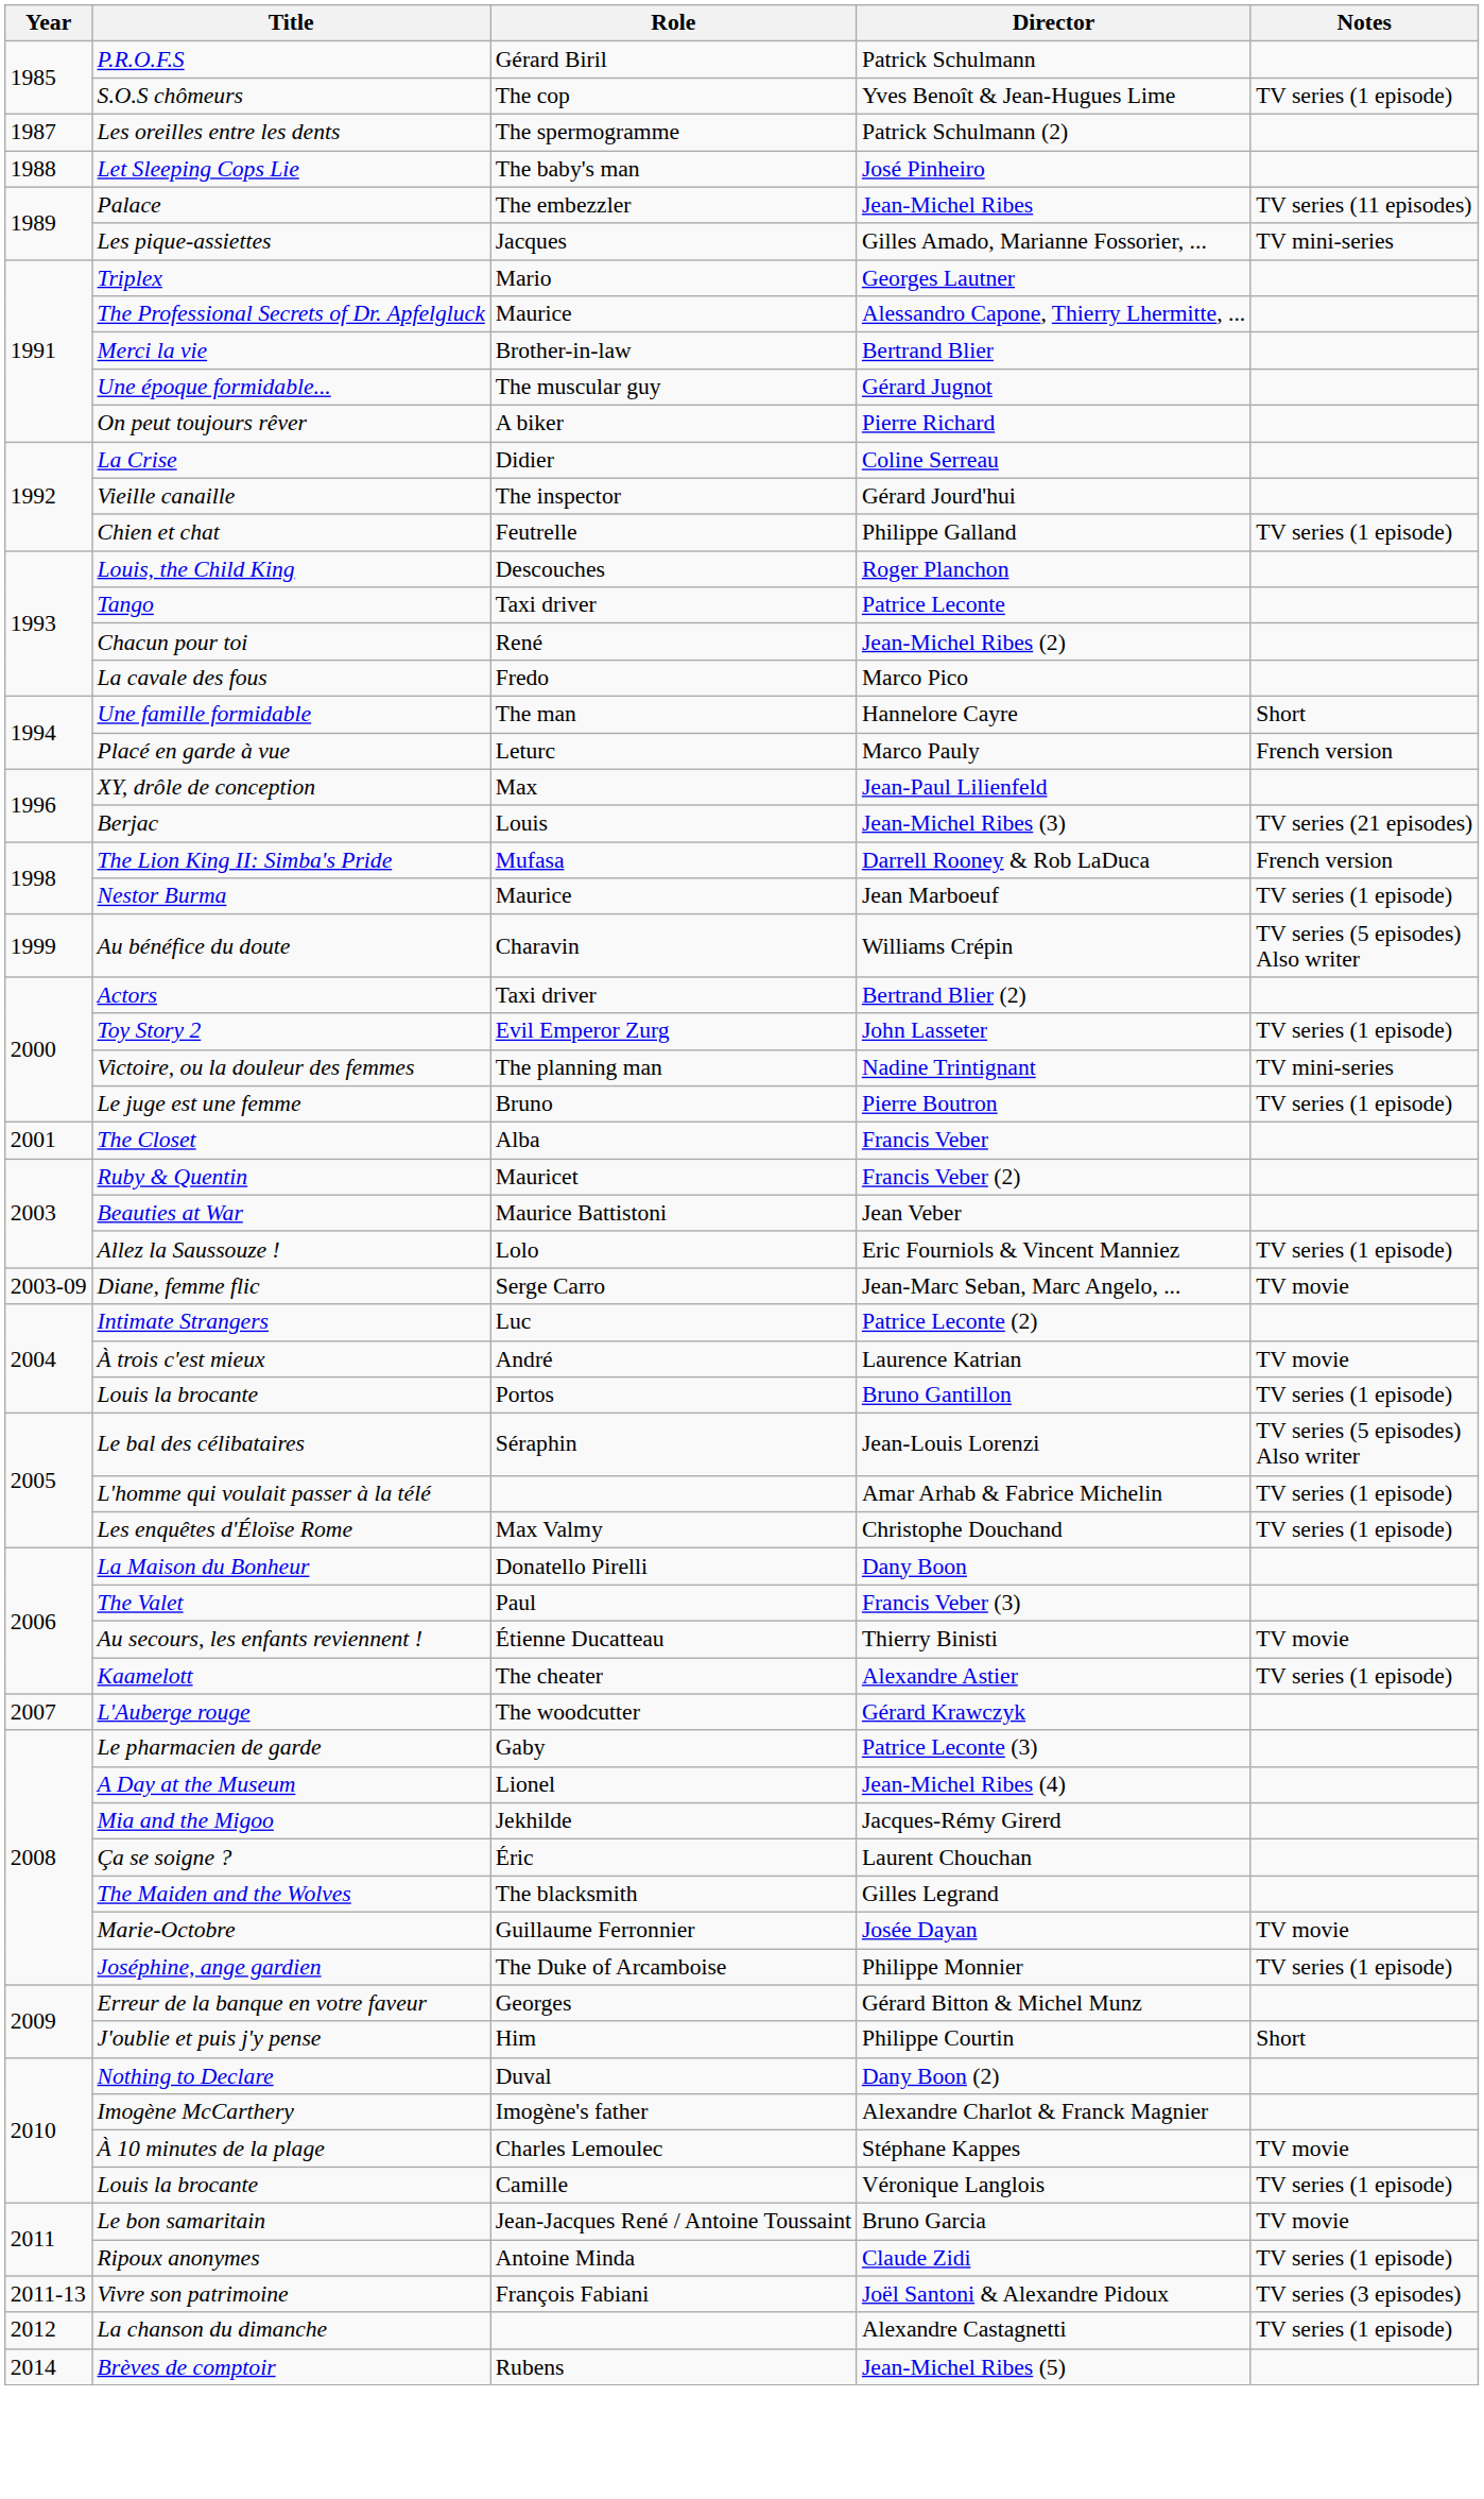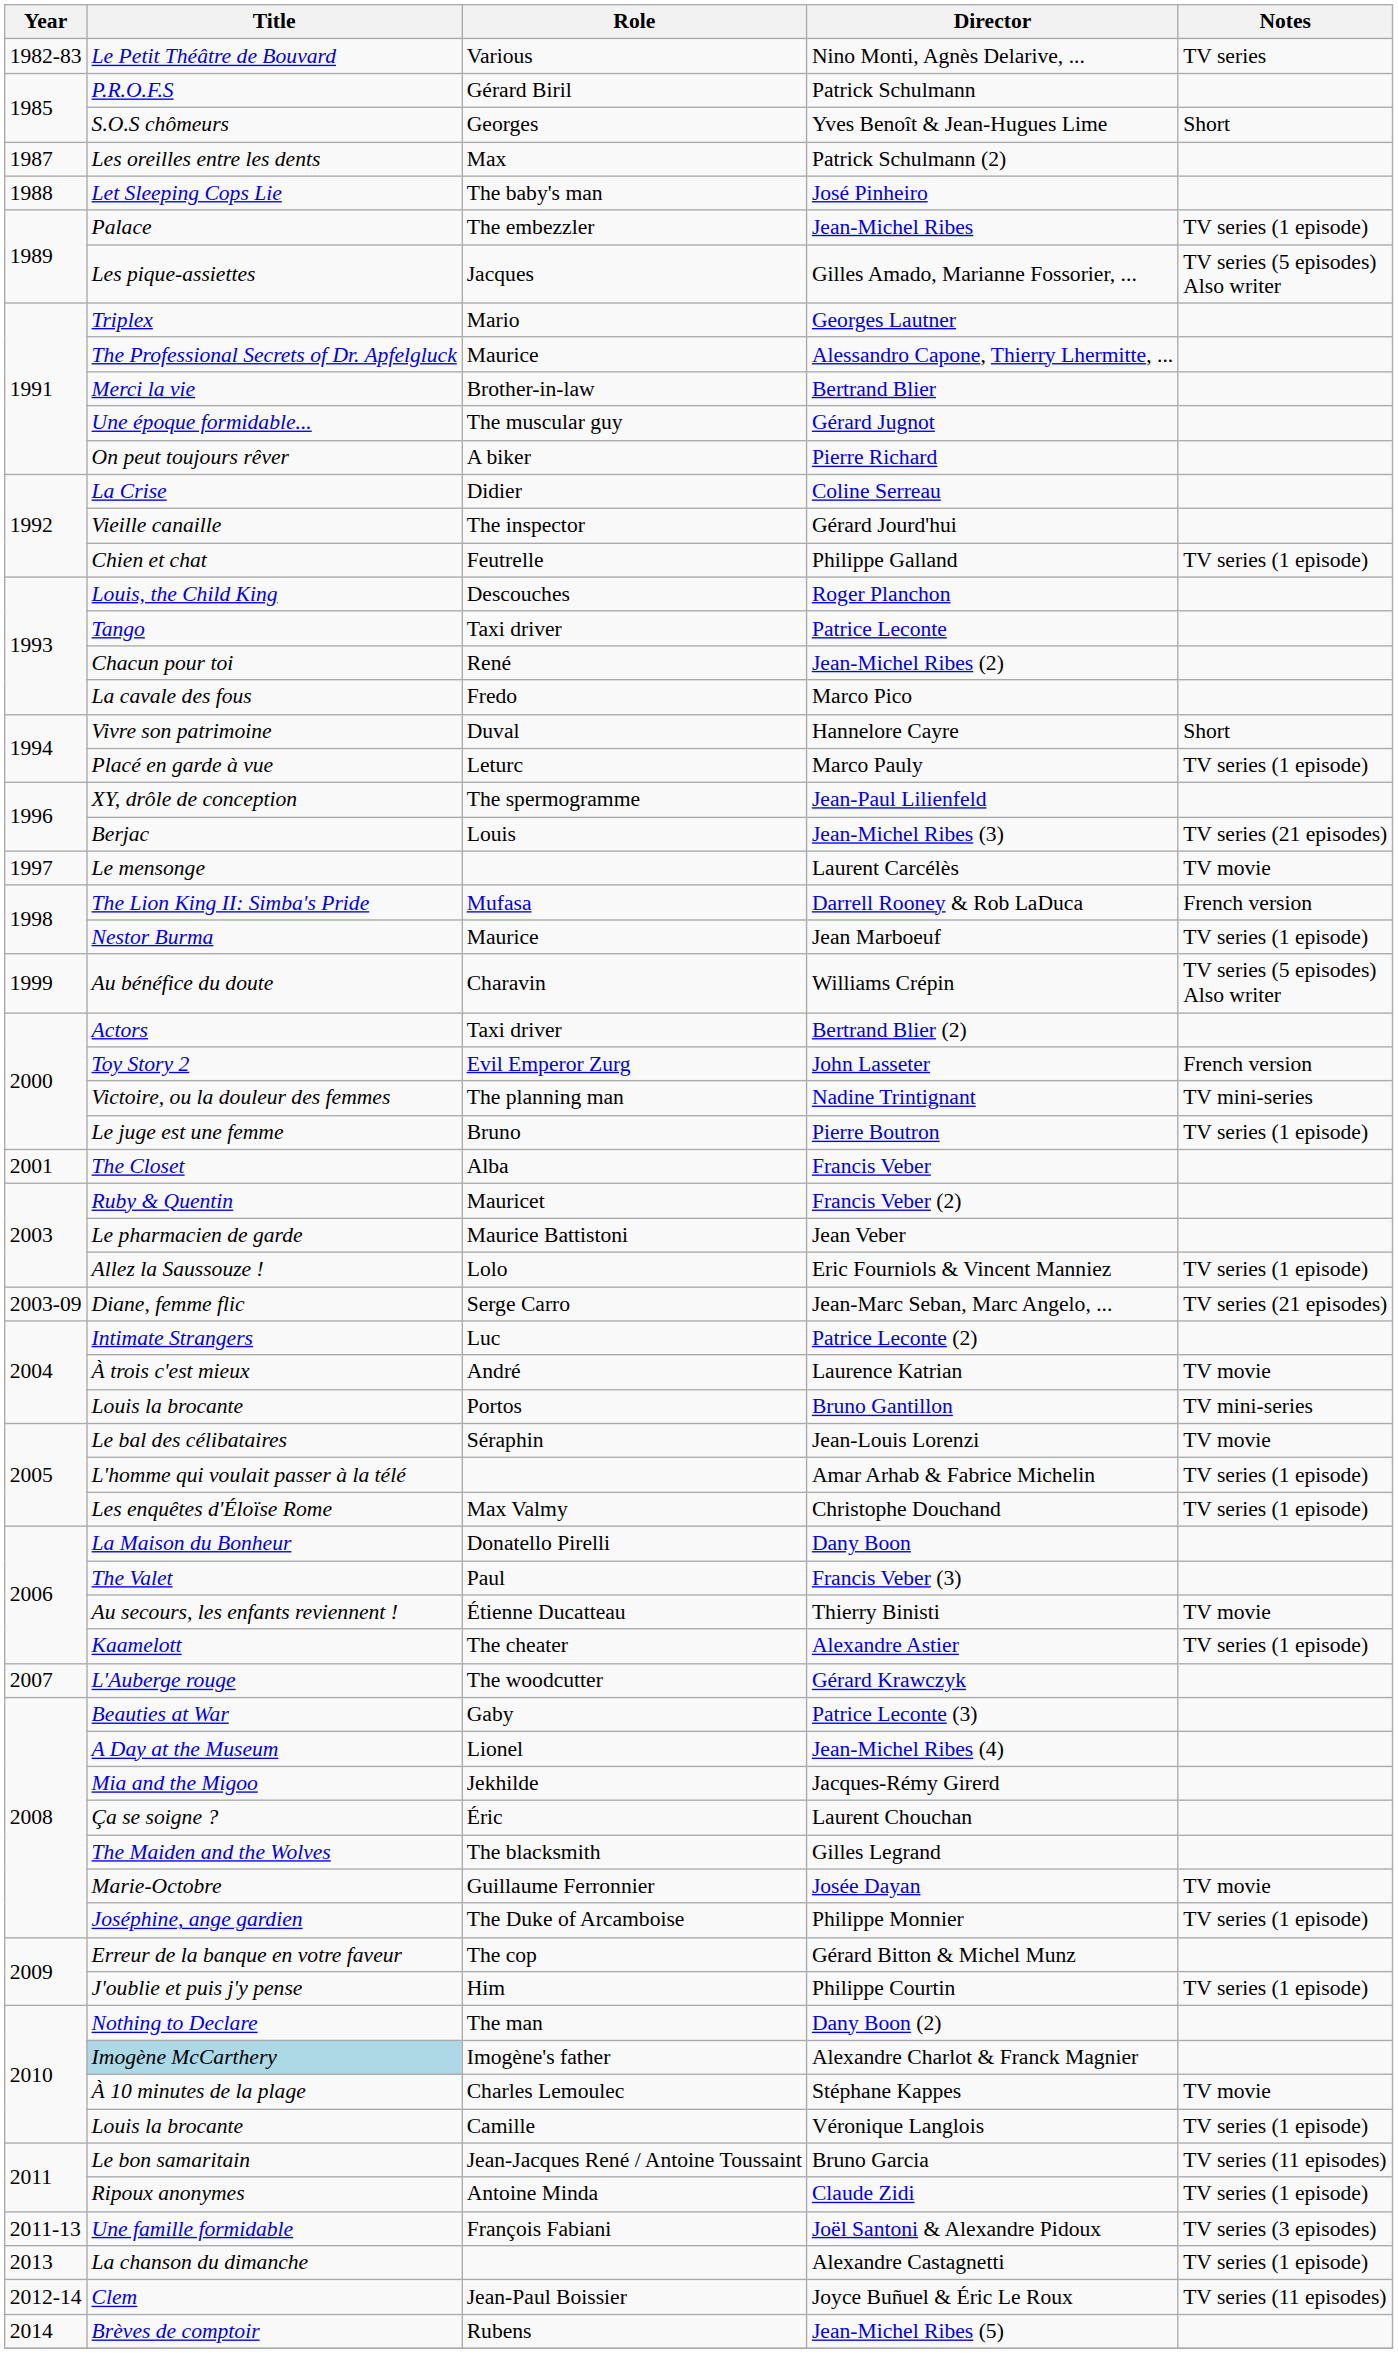 <table class="wikitable sortable">
 <tr>
 <th>Year</th>
 <th>Title</th>
 <th>Role</th>
 <th>Director</th>
 <th class="unsortable">Notes</th>
+</tr>
+<tr>
+<td rowspan=1>1982-83</td>
+<td><em><a href='#'>Le Petit Théâtre de Bouvard</a></em></td>
+<td>Various</td>
+<td>Nino Monti, Agnès Delarive, ...</td>
+<td>TV series</td>
 </tr>
 <tr>
 <td rowspan=2>1985</td>
 <td><em><a href='#'>P.R.O.F.S</a></em></td>
 <td>Gérard Biril</td>
 <td>Patrick Schulmann</td>
 <td></td>
 </tr>
 <tr>
 <td><em>S.O.S chômeurs</em></td>
-<td>The cop</td>
+<td>Georges</td>
 <td>Yves Benoît & Jean-Hugues Lime</td>
-<td>TV series (1 episode)</td>
+<td>Short</td>
 </tr>
 <tr>
 <td rowspan=1>1987</td>
 <td><em>Les oreilles entre les dents</em></td>
-<td>The spermogramme</td>
+<td>Max</td>
 <td>Patrick Schulmann (2)</td>
 <td></td>
 </tr>
 <tr>
 <td rowspan=1>1988</td>
 <td><em><a href='#'>Let Sleeping Cops Lie</a></em></td>
 <td>The baby's man</td>
 <td><a href='#'>José Pinheiro</a></td>
 <td></td>
 </tr>
 <tr>
 <td rowspan=2>1989</td>
 <td><em>Palace</em></td>
 <td>The embezzler</td>
 <td><a href='#'>Jean-Michel Ribes</a></td>
-<td>TV series (11 episodes)</td>
+<td>TV series (1 episode)</td>
 </tr>
 <tr>
 <td><em>Les pique-assiettes</em></td>
 <td>Jacques</td>
 <td>Gilles Amado, Marianne Fossorier, ...</td>
-<td>TV mini-series</td>
+<td>TV series (5 episodes)<br>Also writer</td>
 </tr>
 <tr>
 <td rowspan=5>1991</td>
 <td><em><a href='#'>Triplex</a></em></td>
 <td>Mario</td>
 <td><a href='#'>Georges Lautner</a></td>
 <td></td>
 </tr>
 <tr>
 <td><em><a href='#'>The Professional Secrets of Dr. Apfelgluck</a></em></td>
 <td>Maurice</td>
 <td><a href='#'>Alessandro Capone</a>, <a href='#'>Thierry Lhermitte</a>, ...</td>
 <td></td>
 </tr>
 <tr>
 <td><em><a href='#'>Merci la vie</a></em></td>
 <td>Brother-in-law</td>
 <td><a href='#'>Bertrand Blier</a></td>
 <td></td>
 </tr>
 <tr>
 <td><em><a href='#'>Une époque formidable...</a></em></td>
 <td>The muscular guy</td>
 <td><a href='#'>Gérard Jugnot</a></td>
 <td></td>
 </tr>
 <tr>
 <td><em>On peut toujours rêver</em></td>
 <td>A biker</td>
 <td><a href='#'>Pierre Richard</a></td>
 <td></td>
 </tr>
 <tr>
 <td rowspan=3>1992</td>
 <td><em><a href='#'>La Crise</a></em></td>
 <td>Didier</td>
 <td><a href='#'>Coline Serreau</a></td>
 <td></td>
 </tr>
 <tr>
 <td><em>Vieille canaille</em></td>
 <td>The inspector</td>
 <td>Gérard Jourd'hui</td>
 <td></td>
 </tr>
 <tr>
 <td><em>Chien et chat</em></td>
 <td>Feutrelle</td>
 <td>Philippe Galland</td>
 <td>TV series (1 episode)</td>
 </tr>
 <tr>
 <td rowspan=4>1993</td>
 <td><em><a href='#'>Louis, the Child King</a></em></td>
 <td>Descouches</td>
 <td><a href='#'>Roger Planchon</a></td>
 <td></td>
 </tr>
 <tr>
 <td><em><a href='#'>Tango</a></em></td>
 <td>Taxi driver</td>
 <td><a href='#'>Patrice Leconte</a></td>
 <td></td>
 </tr>
 <tr>
 <td><em>Chacun pour toi</em></td>
 <td>René</td>
 <td><a href='#'>Jean-Michel Ribes</a> (2)</td>
 <td></td>
 </tr>
 <tr>
 <td><em>La cavale des fous</em></td>
 <td>Fredo</td>
 <td>Marco Pico</td>
 <td></td>
 </tr>
 <tr>
 <td rowspan=2>1994</td>
-<td><em><a href='#'>Une famille formidable</a></em></td>
-<td>The man</td>
+<td><em>Vivre son patrimoine</em></td>
+<td>Duval</td>
 <td>Hannelore Cayre</td>
 <td>Short</td>
 </tr>
 <tr>
 <td><em>Placé en garde à vue</em></td>
 <td>Leturc</td>
 <td>Marco Pauly</td>
-<td>French version</td>
+<td>TV series (1 episode)</td>
 </tr>
 <tr>
 <td rowspan=2>1996</td>
 <td><em>XY, drôle de conception</em></td>
-<td>Max</td>
+<td>The spermogramme</td>
 <td><a href='#'>Jean-Paul Lilienfeld</a></td>
 <td></td>
 </tr>
 <tr>
 <td><em>Berjac</em></td>
 <td>Louis</td>
 <td><a href='#'>Jean-Michel Ribes</a> (3)</td>
 <td>TV series (21 episodes)</td>
+</tr>
+<tr>
+<td rowspan=1>1997</td>
+<td><em>Le mensonge</em></td>
+<td></td>
+<td>Laurent Carcélès</td>
+<td>TV movie</td>
 </tr>
 <tr>
 <td rowspan=2>1998</td>
 <td><em><a href='#'>The Lion King II: Simba's Pride</a></em></td>
 <td><a href='#'>Mufasa</a></td>
 <td><a href='#'>Darrell Rooney</a> & Rob LaDuca</td>
 <td>French version</td>
 </tr>
 <tr>
 <td><em><a href='#'>Nestor Burma</a></em></td>
 <td>Maurice</td>
 <td>Jean Marboeuf</td>
 <td>TV series (1 episode)</td>
 </tr>
 <tr>
 <td rowspan=1>1999</td>
 <td><em>Au bénéfice du doute</em></td>
 <td>Charavin</td>
 <td>Williams Crépin</td>
 <td>TV series (5 episodes)<br>Also writer</td>
 </tr>
 <tr>
 <td rowspan=4>2000</td>
 <td><em><a href='#'>Actors</a></em></td>
 <td>Taxi driver</td>
 <td><a href='#'>Bertrand Blier</a> (2)</td>
 <td></td>
 </tr>
 <tr>
 <td><em><a href='#'>Toy Story 2</a></em></td>
 <td><a href='#'>Evil Emperor Zurg</a></td>
 <td><a href='#'>John Lasseter</a></td>
-<td>TV series (1 episode)</td>
+<td>French version</td>
 </tr>
 <tr>
 <td><em>Victoire, ou la douleur des femmes</em></td>
 <td>The planning man</td>
 <td><a href='#'>Nadine Trintignant</a></td>
 <td>TV mini-series</td>
 </tr>
 <tr>
 <td><em>Le juge est une femme</em></td>
 <td>Bruno</td>
 <td><a href='#'>Pierre Boutron</a></td>
 <td>TV series (1 episode)</td>
 </tr>
 <tr>
 <td rowspan=1>2001</td>
 <td><em><a href='#'>The Closet</a></em></td>
 <td>Alba</td>
 <td><a href='#'>Francis Veber</a></td>
 <td></td>
 </tr>
 <tr>
 <td rowspan=3>2003</td>
 <td><em><a href='#'>Ruby & Quentin</a></em></td>
 <td>Mauricet</td>
 <td><a href='#'>Francis Veber</a> (2)</td>
 <td></td>
 </tr>
 <tr>
-<td><em><a href='#'>Beauties at War</a></em></td>
+<td><em>Le pharmacien de garde</em></td>
 <td>Maurice Battistoni</td>
 <td>Jean Veber</td>
 <td></td>
 </tr>
 <tr>
 <td><em>Allez la Saussouze !</em></td>
 <td>Lolo</td>
 <td>Eric Fourniols & Vincent Manniez</td>
 <td>TV series (1 episode)</td>
 </tr>
 <tr>
 <td>2003-09</td>
 <td><em>Diane, femme flic</em></td>
 <td>Serge Carro</td>
 <td>Jean-Marc Seban, Marc Angelo, ...</td>
-<td>TV movie</td>
+<td>TV series (21 episodes)</td>
 </tr>
 <tr>
 <td rowspan=3>2004</td>
 <td><em><a href='#'>Intimate Strangers</a></em></td>
 <td>Luc</td>
 <td><a href='#'>Patrice Leconte</a> (2)</td>
 <td></td>
 </tr>
 <tr>
 <td><em>À trois c'est mieux</em></td>
 <td>André</td>
 <td>Laurence Katrian</td>
 <td>TV movie</td>
 </tr>
 <tr>
 <td><em>Louis la brocante</em></td>
 <td>Portos</td>
 <td><a href='#'>Bruno Gantillon</a></td>
-<td>TV series (1 episode)</td>
+<td>TV mini-series</td>
 </tr>
 <tr>
 <td rowspan=3>2005</td>
 <td><em>Le bal des célibataires</em></td>
 <td>Séraphin</td>
 <td>Jean-Louis Lorenzi</td>
-<td>TV series (5 episodes)<br>Also writer</td>
+<td>TV movie</td>
 </tr>
 <tr>
 <td><em>L'homme qui voulait passer à la télé</em></td>
 <td></td>
 <td>Amar Arhab & Fabrice Michelin</td>
 <td>TV series (1 episode)</td>
 </tr>
 <tr>
 <td><em>Les enquêtes d'Éloïse Rome</em></td>
 <td>Max Valmy</td>
 <td>Christophe Douchand</td>
 <td>TV series (1 episode)</td>
 </tr>
 <tr>
 <td rowspan=4>2006</td>
 <td><em><a href='#'>La Maison du Bonheur</a></em></td>
 <td>Donatello Pirelli</td>
 <td><a href='#'>Dany Boon</a></td>
 <td></td>
 </tr>
 <tr>
 <td><em><a href='#'>The Valet</a></em></td>
 <td>Paul</td>
 <td><a href='#'>Francis Veber</a> (3)</td>
 <td></td>
 </tr>
 <tr>
 <td><em>Au secours, les enfants reviennent !</em></td>
 <td>Étienne Ducatteau</td>
 <td>Thierry Binisti</td>
 <td>TV movie</td>
 </tr>
 <tr>
 <td><em><a href='#'>Kaamelott</a></em></td>
 <td>The cheater</td>
 <td><a href='#'>Alexandre Astier</a></td>
 <td>TV series (1 episode)</td>
 </tr>
 <tr>
 <td>2007</td>
 <td><em><a href='#'>L'Auberge rouge</a></em></td>
 <td>The woodcutter</td>
 <td><a href='#'>Gérard Krawczyk</a></td>
 <td></td>
 </tr>
 <tr>
 <td rowspan=7>2008</td>
-<td><em>Le pharmacien de garde</em></td>
+<td><em><a href='#'>Beauties at War</a></em></td>
 <td>Gaby</td>
 <td><a href='#'>Patrice Leconte</a> (3)</td>
 <td></td>
 </tr>
 <tr>
 <td><em><a href='#'>A Day at the Museum</a></em></td>
 <td>Lionel</td>
 <td><a href='#'>Jean-Michel Ribes</a> (4)</td>
 <td></td>
 </tr>
 <tr>
 <td><em><a href='#'>Mia and the Migoo</a></em></td>
 <td>Jekhilde</td>
 <td>Jacques-Rémy Girerd</td>
 <td></td>
 </tr>
 <tr>
 <td><em>Ça se soigne ?</em></td>
 <td>Éric</td>
 <td>Laurent Chouchan</td>
 <td></td>
 </tr>
 <tr>
 <td><em><a href='#'>The Maiden and the Wolves</a></em></td>
 <td>The blacksmith</td>
 <td>Gilles Legrand</td>
 <td></td>
 </tr>
 <tr>
 <td><em>Marie-Octobre</em></td>
 <td>Guillaume Ferronnier</td>
 <td><a href='#'>Josée Dayan</a></td>
 <td>TV movie</td>
 </tr>
 <tr>
 <td><em><a href='#'>Joséphine, ange gardien</a></em></td>
 <td>The Duke of Arcamboise</td>
 <td>Philippe Monnier</td>
 <td>TV series (1 episode)</td>
 </tr>
 <tr>
 <td rowspan=2>2009</td>
 <td><em>Erreur de la banque en votre faveur</em></td>
-<td>Georges</td>
+<td>The cop</td>
 <td>Gérard Bitton & Michel Munz</td>
 <td></td>
 </tr>
 <tr>
 <td><em>J'oublie et puis j'y pense</em></td>
 <td>Him</td>
 <td>Philippe Courtin</td>
-<td>Short</td>
+<td>TV series (1 episode)</td>
 </tr>
 <tr>
 <td rowspan=4>2010</td>
 <td><em><a href='#'>Nothing to Declare</a></em></td>
-<td>Duval</td>
+<td>The man</td>
 <td><a href='#'>Dany Boon</a> (2)</td>
 <td></td>
 </tr>
 <tr>
-<td><em>Imogène McCarthery</em></td>
+<td style="background: lightblue;"><em>Imogène McCarthery</em></td>
 <td>Imogène's father</td>
 <td>Alexandre Charlot & Franck Magnier</td>
 <td></td>
 </tr>
 <tr>
 <td><em>À 10 minutes de la plage</em></td>
 <td>Charles Lemoulec</td>
 <td>Stéphane Kappes</td>
 <td>TV movie</td>
 </tr>
 <tr>
 <td><em>Louis la brocante</em></td>
 <td>Camille</td>
 <td>Véronique Langlois</td>
 <td>TV series (1 episode)</td>
 </tr>
 <tr>
 <td rowspan=2>2011</td>
 <td><em>Le bon samaritain</em></td>
 <td>Jean-Jacques René / Antoine Toussaint</td>
 <td>Bruno Garcia</td>
-<td>TV movie</td>
+<td>TV series (11 episodes)</td>
 </tr>
 <tr>
 <td><em>Ripoux anonymes</em></td>
 <td>Antoine Minda</td>
 <td><a href='#'>Claude Zidi</a></td>
 <td>TV series (1 episode)</td>
 </tr>
 <tr>
 <td>2011-13</td>
-<td><em>Vivre son patrimoine</em></td>
+<td><em><a href='#'>Une famille formidable</a></em></td>
 <td>François Fabiani</td>
 <td><a href='#'>Joël Santoni</a> & Alexandre Pidoux</td>
 <td>TV series (3 episodes)</td>
 </tr>
 <tr>
-<td>2012</td>
+<td>2013</td>
 <td><em>La chanson du dimanche</em></td>
 <td></td>
 <td>Alexandre Castagnetti</td>
 <td>TV series (1 episode)</td>
+</tr>
+<tr>
+<td>2012-14</td>
+<td><em><a href='#'>Clem</a></em></td>
+<td>Jean-Paul Boissier</td>
+<td>Joyce Buñuel & Éric Le Roux</td>
+<td>TV series (11 episodes)</td>
 </tr>
 <tr>
 <td>2014</td>
 <td><em><a href='#'>Brèves de comptoir</a></em></td>
 <td>Rubens</td>
 <td><a href='#'>Jean-Michel Ribes</a> (5)</td>
 <td></td>
 </tr>
 <tr>
 </tr>
 </table>
